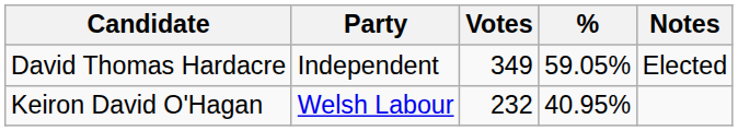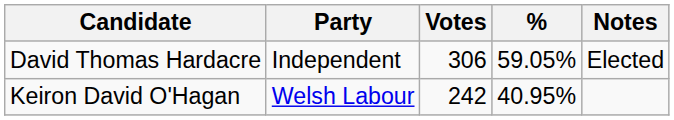 <table class=wikitable style=text-align:right>
 <tr>
 <th>Candidate</th>
 <th>Party</th>
 <th>Votes</th>
 <th>%</th>
 <th>Notes</th>
 </tr>
 <tr>
 <td align=left>David Thomas Hardacre</td>
 <td align=left>Independent</td>
-<td>349</td>
+<td>306</td>
 <td>59.05%</td>
 <td align=left>Elected</td>
 </tr>
 <tr>
 <td align=left>Keiron David O'Hagan</td>
 <td align=left><a href='#'>Welsh Labour</a></td>
-<td>232</td>
+<td>242</td>
 <td>40.95%</td>
 <td></td>
 </tr>
 </table>
